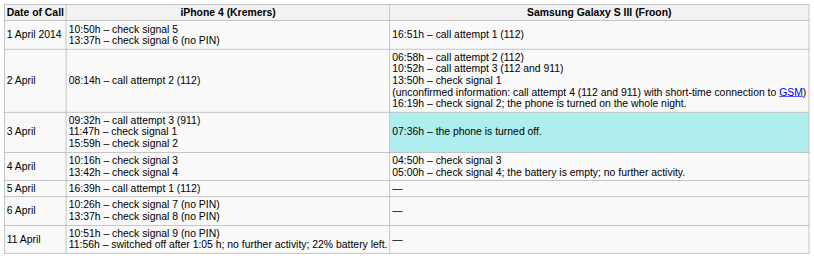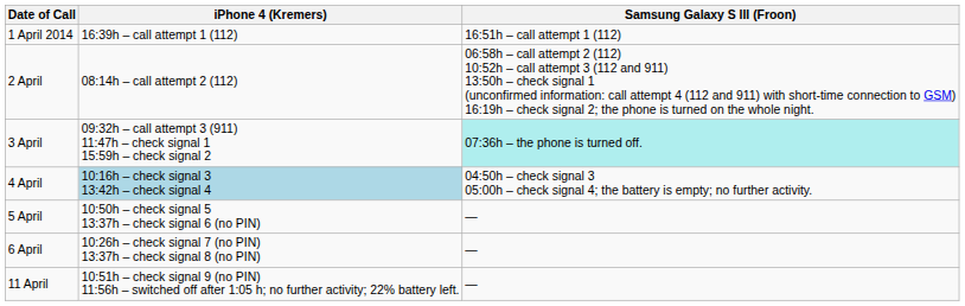 <table class="wikitable sortable">
 <tr>
 <th>Date of Call</th>
 <th>iPhone 4 (Kremers)</th>
 <th>Samsung Galaxy S III (Froon)</th>
 </tr>
 <tr>
 <td>1 April 2014</td>
-<td>10:50h – check signal 5<br>13:37h – check signal 6 (no PIN)</td>
+<td>16:39h – call attempt 1 (112)</td>
 <td>16:51h – call attempt 1 (112)</td>
 </tr>
 <tr>
 <td>2 April</td>
 <td>08:14h – call attempt 2 (112)</td>
 <td>06:58h – call attempt 2 (112)<br>10:52h – call attempt 3 (112 and 911)<br>13:50h – check signal 1<br>(unconfirmed information: call attempt 4 (112 and 911) with short-time connection to <a href='#'>GSM</a>)<br>16:19h – check signal 2; the phone is turned on the whole night.</td>
 </tr>
 <tr>
 <td>3 April</td>
 <td>09:32h – call attempt 3 (911)<br>11:47h – check signal 1<br>15:59h – check signal 2</td>
 <td style="background: paleturquoise;">07:36h – the phone is turned off.</td>
 </tr>
 <tr>
 <td>4 April</td>
-<td>10:16h – check signal 3<br>13:42h – check signal 4</td>
+<td style="background: lightblue;">10:16h – check signal 3<br>13:42h – check signal 4</td>
 <td>04:50h – check signal 3<br>05:00h – check signal 4; the battery is empty; no further activity.</td>
 </tr>
 <tr>
 <td>5 April</td>
-<td>16:39h – call attempt 1 (112)</td>
+<td>10:50h – check signal 5<br>13:37h – check signal 6 (no PIN)</td>
 <td>—</td>
 </tr>
 <tr>
 <td>6 April</td>
 <td>10:26h – check signal 7 (no PIN)<br>13:37h – check signal 8 (no PIN)</td>
 <td>—</td>
 </tr>
 <tr>
 <td>11 April</td>
 <td>10:51h – check signal 9 (no PIN)<br>11:56h – switched off after 1:05 h; no further activity; 22% battery left.</td>
 <td>—</td>
 </tr>
 </table>
